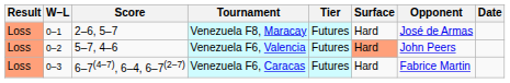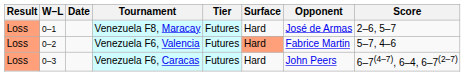 <table class="sortable wikitable">
 <tr>
 <th>Result</th>
 <th class="unsortable">W–L</th>
-<th class="unsortable">Score</th>
+<th>Date</th>
 <th>Tournament</th>
 <th>Tier</th>
 <th>Surface</th>
 <th>Opponent</th>
-<th>Date</th>
+<th class="unsortable">Score</th>
 </tr>
 <tr>
 <td bgcolor=FFA07A>Loss</td>
 <td><small>0–1</small></td>
-<td>2–6, 5–7</td>
+<td></td>
 <td style="background:#cffcff;">Venezuela F8, <a href='#'>Maracay</a></td>
 <td style="background:#cffcff;">Futures</td>
 <td>Hard</td>
 <td> <a href='#'>José de Armas</a></td>
-<td></td>
+<td>2–6, 5–7</td>
 </tr>
 <tr>
 <td bgcolor=FFA07A>Loss</td>
 <td><small>0–2</small></td>
-<td>5–7, 4–6</td>
+<td></td>
 <td style="background:#cffcff;">Venezuela F6, <a href='#'>Valencia</a></td>
 <td style="background:#cffcff;">Futures</td>
 <td style="background: lightsalmon;">Hard</td>
-<td> <a href='#'>John Peers</a></td>
-<td></td>
+<td> <a href='#'>Fabrice Martin</a></td>
+<td>5–7, 4–6</td>
 </tr>
 <tr>
 <td bgcolor=FFA07A>Loss</td>
 <td><small>0–3</small></td>
-<td>6–7<sup>(4–7)</sup>, 6–4, 6–7<sup>(2–7)</sup></td>
+<td></td>
 <td style="background:#cffcff;">Venezuela F6, <a href='#'>Caracas</a></td>
 <td style="background:#cffcff;">Futures</td>
 <td>Hard</td>
-<td> <a href='#'>Fabrice Martin</a></td>
-<td></td>
+<td> <a href='#'>John Peers</a></td>
+<td>6–7<sup>(4–7)</sup>, 6–4, 6–7<sup>(2–7)</sup></td>
 </tr>
 </table>
